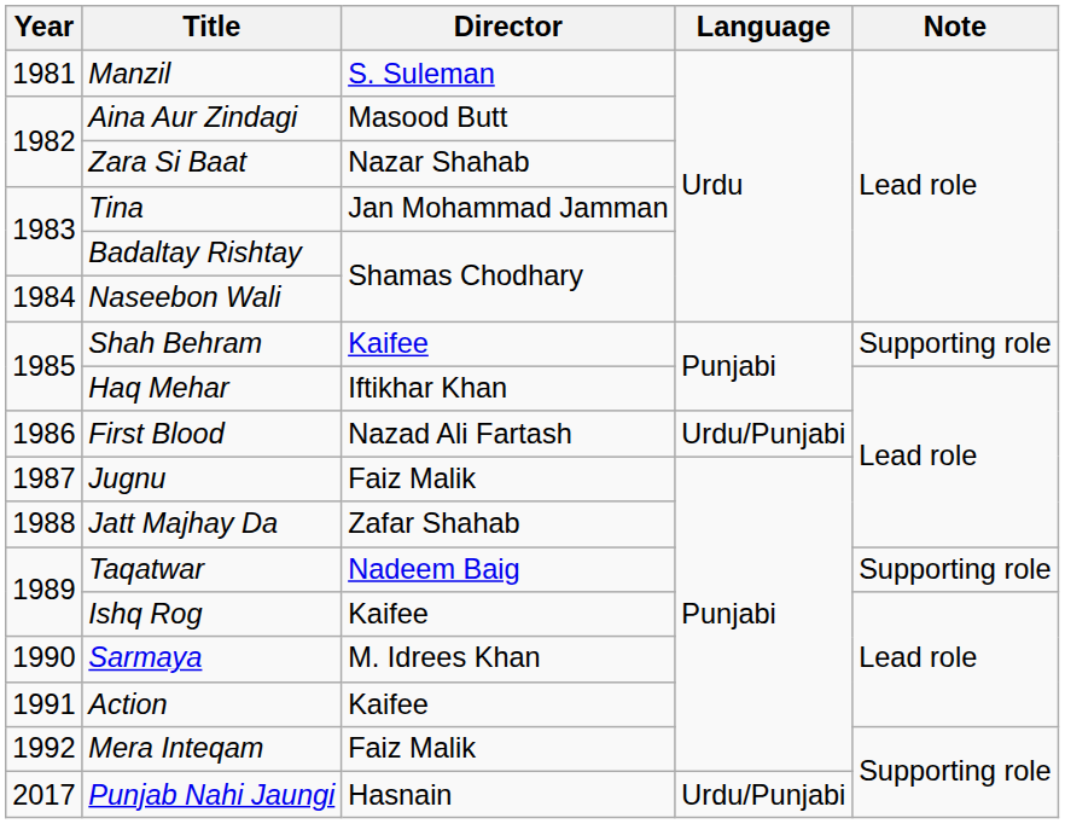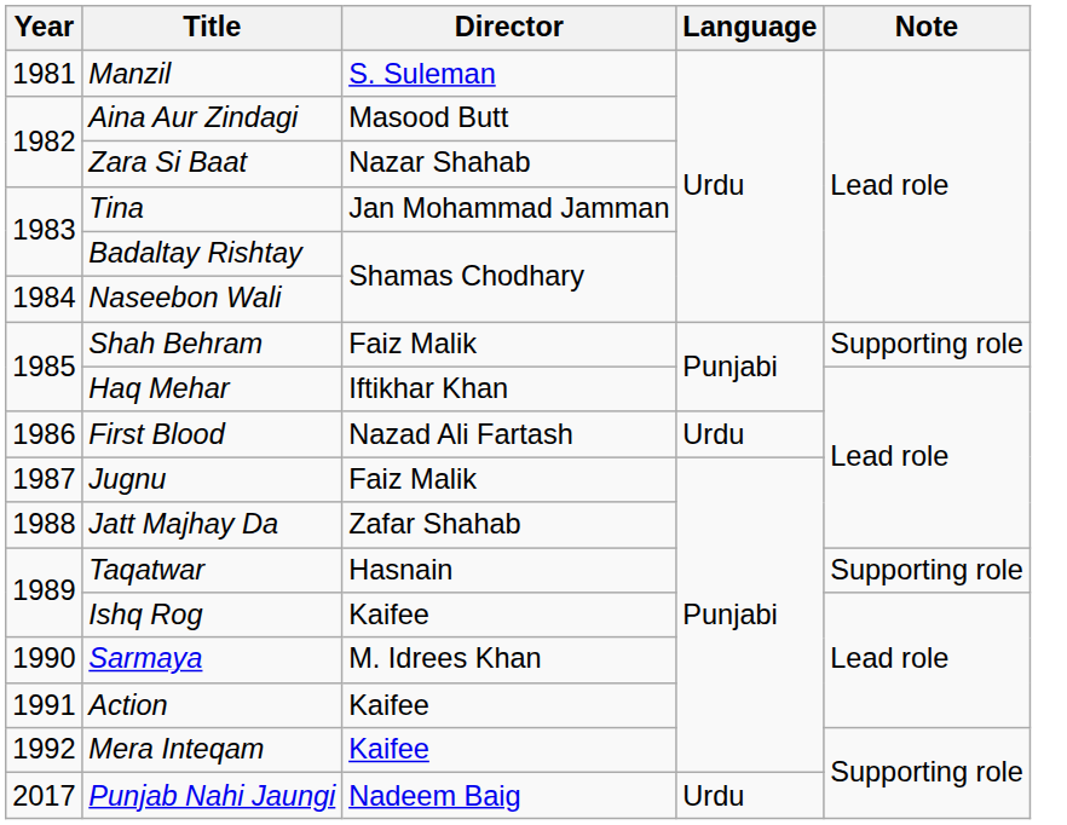 <table class="wikitable sortable">
 <tr>
 <th>Year</th>
 <th>Title</th>
 <th>Director</th>
 <th>Language</th>
 <th>Note</th>
 </tr>
 <tr>
 <td>1981</td>
 <td><em>Manzil</em></td>
 <td><a href='#'>S. Suleman</a></td>
 <td rowspan="6">Urdu</td>
 <td rowspan="6">Lead role</td>
 </tr>
 <tr>
 <td rowspan="2">1982</td>
 <td><em>Aina Aur Zindagi</em></td>
 <td>Masood Butt</td>
 </tr>
 <tr>
 <td><em>Zara Si Baat</em></td>
 <td>Nazar Shahab</td>
 </tr>
 <tr>
 <td rowspan="2">1983</td>
 <td><em>Tina</em></td>
 <td>Jan Mohammad Jamman</td>
 </tr>
 <tr>
 <td><em>Badaltay Rishtay</em></td>
 <td rowspan="2">Shamas Chodhary</td>
 </tr>
 <tr>
 <td>1984</td>
 <td><em>Naseebon Wali</em></td>
 </tr>
 <tr>
 <td rowspan="2">1985</td>
 <td><em>Shah Behram</em></td>
-<td><a href='#'>Kaifee</a></td>
+<td>Faiz Malik</td>
 <td rowspan="2">Punjabi</td>
 <td>Supporting role</td>
 </tr>
 <tr>
 <td><em>Haq Mehar</em></td>
 <td>Iftikhar Khan</td>
 <td rowspan="4">Lead role</td>
 </tr>
 <tr>
 <td>1986</td>
 <td><em>First Blood</em></td>
 <td>Nazad Ali Fartash</td>
-<td>Urdu/Punjabi</td>
+<td>Urdu</td>
 </tr>
 <tr>
 <td>1987</td>
 <td><em>Jugnu</em></td>
 <td>Faiz Malik</td>
 <td rowspan="7">Punjabi</td>
 </tr>
 <tr>
 <td>1988</td>
 <td><em>Jatt Majhay Da</em></td>
 <td>Zafar Shahab</td>
 </tr>
 <tr>
 <td rowspan="2">1989</td>
 <td><em>Taqatwar</em></td>
-<td><a href='#'>Nadeem Baig</a></td>
+<td>Hasnain</td>
 <td>Supporting role</td>
 </tr>
 <tr>
 <td><em>Ishq Rog</em></td>
 <td>Kaifee</td>
 <td rowspan="3">Lead role</td>
 </tr>
 <tr>
 <td>1990</td>
 <td><em><a href='#'>Sarmaya</a></em></td>
 <td>M. Idrees Khan</td>
 </tr>
 <tr>
 <td>1991</td>
 <td><em>Action</em></td>
 <td>Kaifee</td>
 </tr>
 <tr>
 <td>1992</td>
 <td><em>Mera Inteqam</em></td>
-<td>Faiz Malik</td>
+<td><a href='#'>Kaifee</a></td>
 <td rowspan="2">Supporting role</td>
 </tr>
 <tr>
 <td>2017</td>
 <td><em><a href='#'>Punjab Nahi Jaungi</a></em></td>
-<td>Hasnain</td>
-<td>Urdu/Punjabi</td>
+<td><a href='#'>Nadeem Baig</a></td>
+<td>Urdu</td>
 </tr>
 </table>
